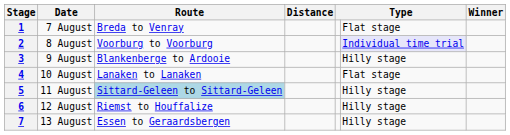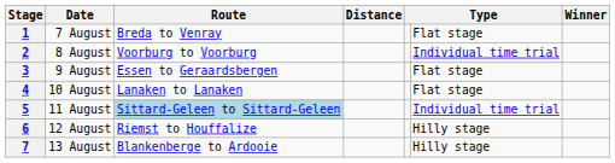 <table class="wikitable">
 <tr>
 <th scope="col">Stage</th>
 <th scope="col">Date</th>
 <th scope="col">Route</th>
 <th scope="col">Distance</th>
 <th scope="col" colspan="2">Type</th>
 <th scope="col">Winner</th>
 </tr>
 <tr>
 <th scope="row"><a href='#'>1</a></th>
 <td align=right>7 August</td>
 <td><a href='#'>Breda</a>  to <a href='#'>Venray</a> </td>
 <td style="text-align:center;"></td>
 <td style="text-align:center;"></td>
 <td>Flat stage</td>
 <td></td>
 </tr>
 <tr>
 <th scope="row"><a href='#'>2</a></th>
 <td align=right>8 August</td>
 <td><a href='#'>Voorburg</a>  to <a href='#'>Voorburg</a> </td>
 <td style="text-align:center;"></td>
 <td style="text-align:center;"></td>
-<td style="background: lavender;"><a href='#'>Individual time trial</a></td>
+<td><a href='#'>Individual time trial</a></td>
 <td></td>
 </tr>
 <tr>
 <th scope="row"><a href='#'>3</a></th>
 <td align=right>9 August</td>
-<td><a href='#'>Blankenberge</a>  to <a href='#'>Ardooie</a> </td>
+<td><a href='#'>Essen</a>  to <a href='#'>Geraardsbergen</a> </td>
 <td style="text-align:center;"></td>
 <td style="text-align:center;"></td>
-<td>Hilly stage</td>
+<td>Flat stage</td>
 <td></td>
 </tr>
 <tr>
 <th scope="row"><a href='#'>4</a></th>
 <td align=right>10 August</td>
 <td><a href='#'>Lanaken</a>  to <a href='#'>Lanaken</a> </td>
 <td style="text-align:center;"></td>
 <td style="text-align:center;"></td>
 <td>Flat stage</td>
 <td></td>
 </tr>
 <tr>
 <th scope="row"><a href='#'>5</a></th>
 <td align=right>11 August</td>
 <td style="background: lightblue;"><a href='#'>Sittard-Geleen</a>  to <a href='#'>Sittard-Geleen</a> </td>
 <td style="text-align:center;"></td>
 <td></td>
-<td>Hilly stage</td>
+<td><a href='#'>Individual time trial</a></td>
 <td></td>
 </tr>
 <tr>
 <th scope="row"><a href='#'>6</a></th>
 <td align=right>12 August</td>
 <td><a href='#'>Riemst</a>  to <a href='#'>Houffalize</a> </td>
 <td style="text-align:center;"></td>
 <td></td>
 <td>Hilly stage</td>
 <td></td>
 </tr>
 <tr>
 <th scope="row"><a href='#'>7</a></th>
 <td align=right>13 August</td>
-<td><a href='#'>Essen</a>  to <a href='#'>Geraardsbergen</a> </td>
+<td><a href='#'>Blankenberge</a>  to <a href='#'>Ardooie</a> </td>
 <td style="text-align:center;"></td>
 <td></td>
 <td>Hilly stage</td>
 <td></td>
 </tr>
 </table>
